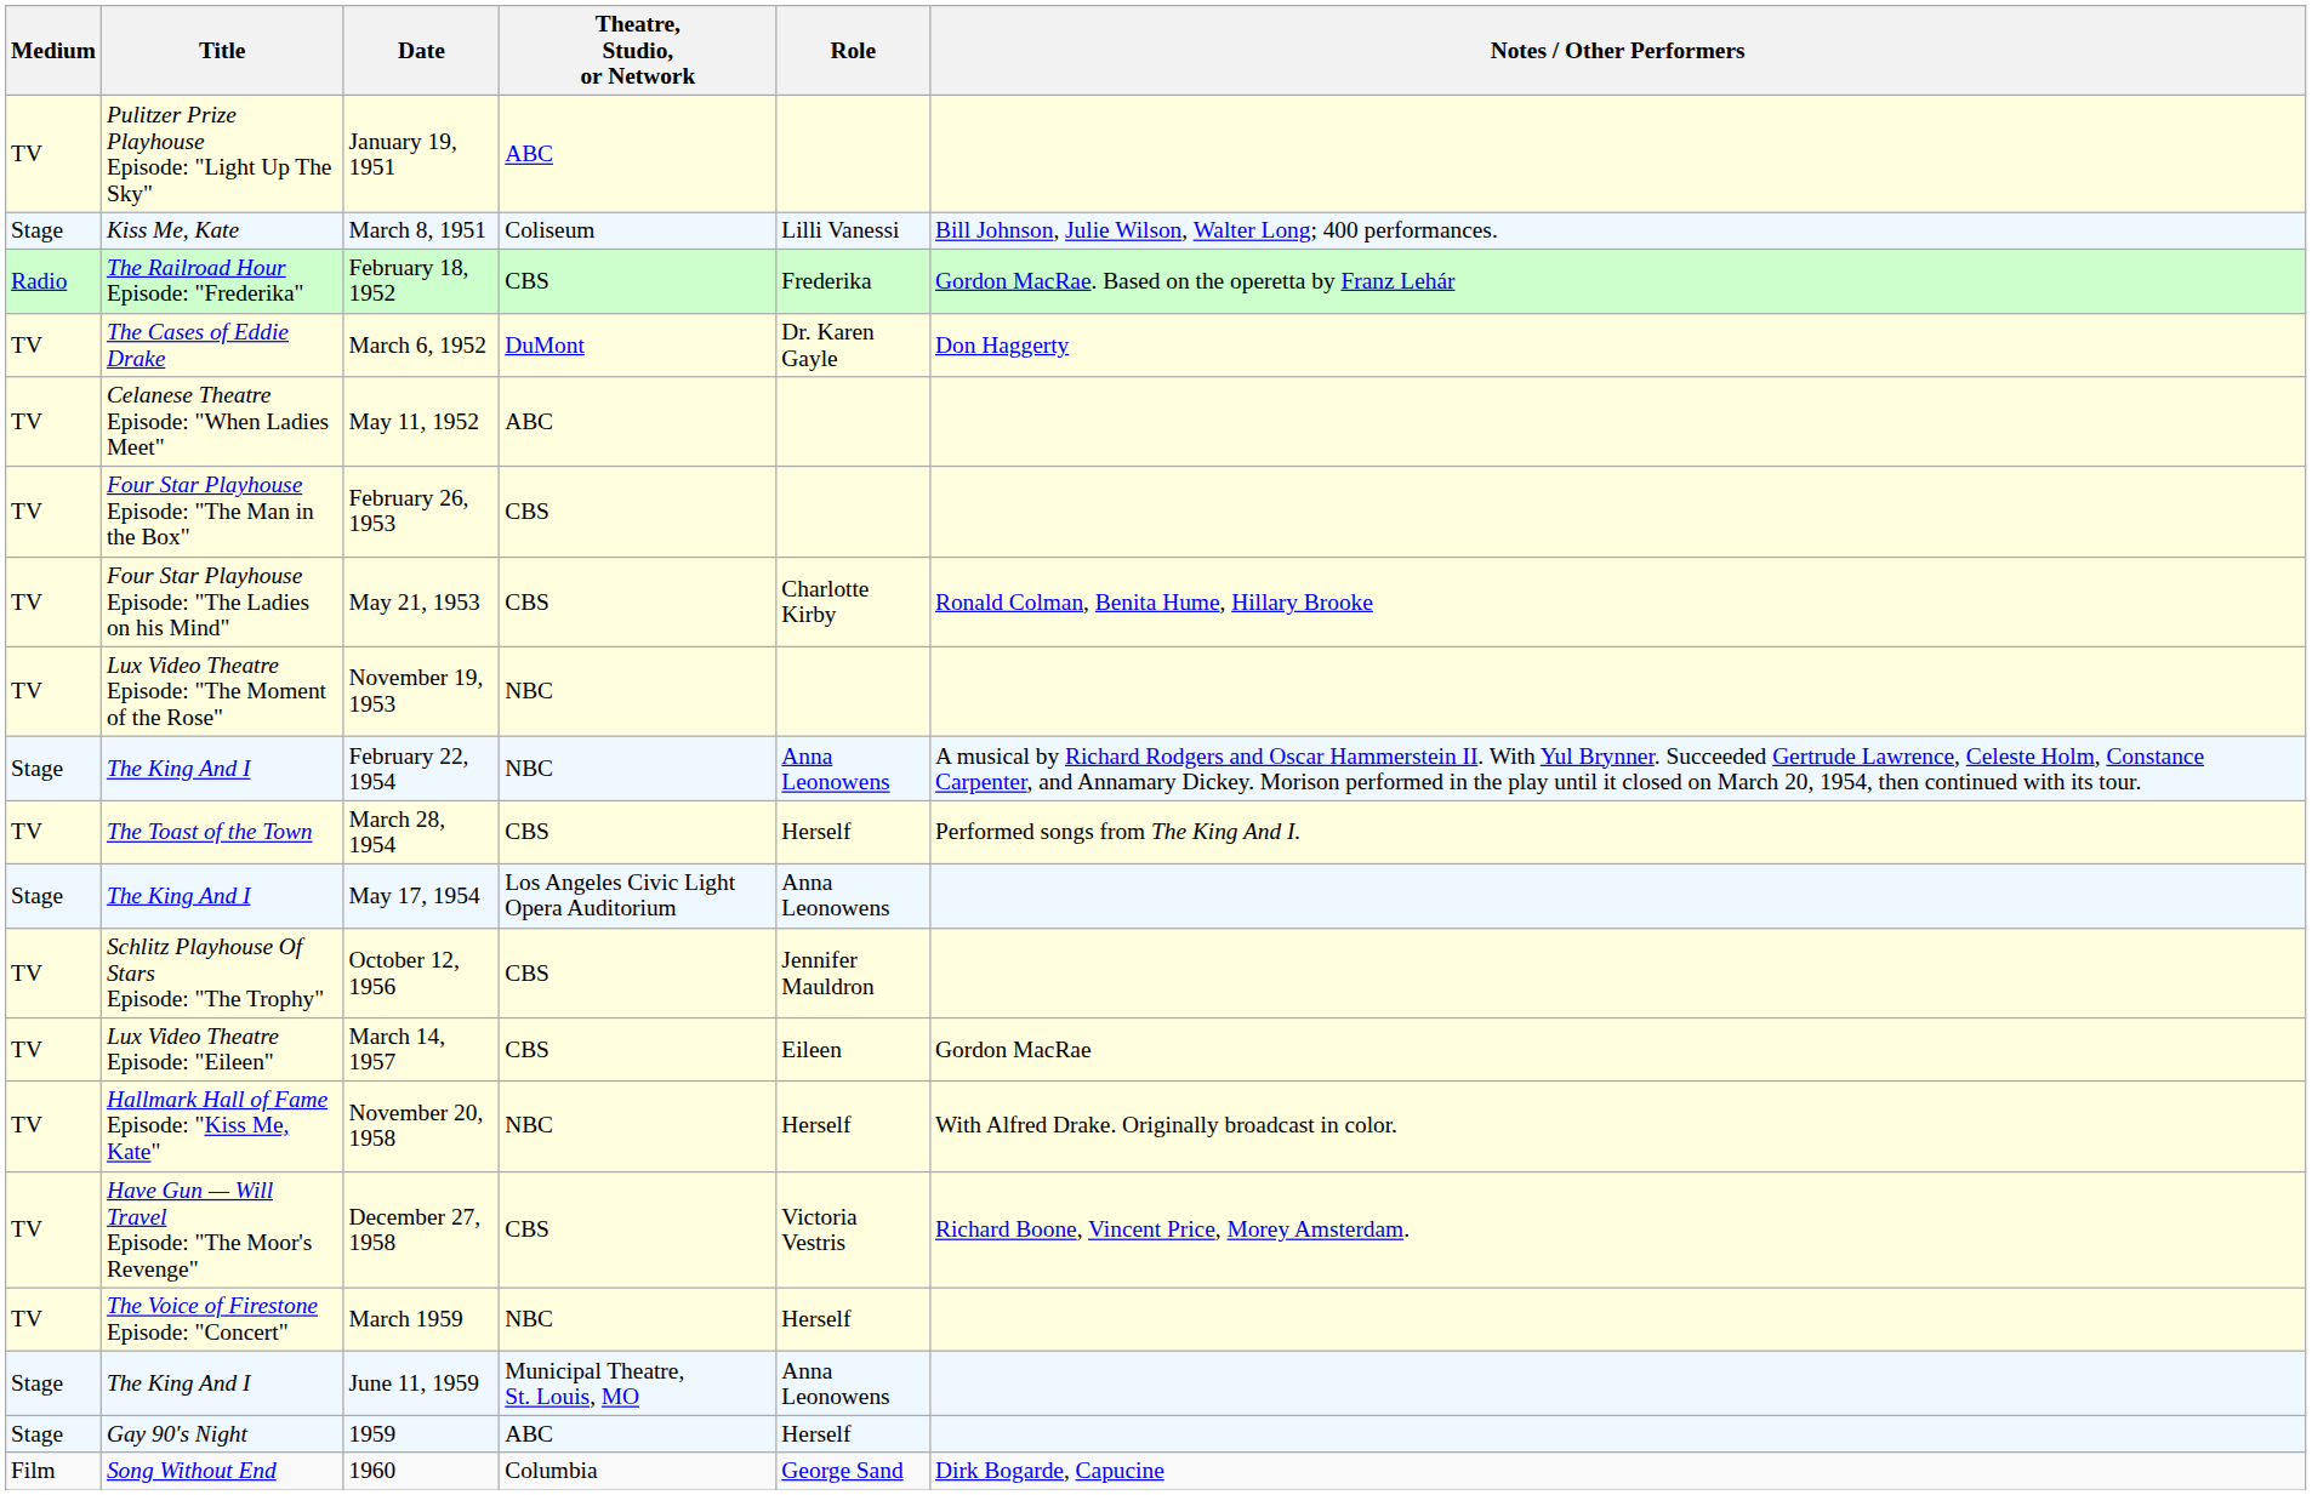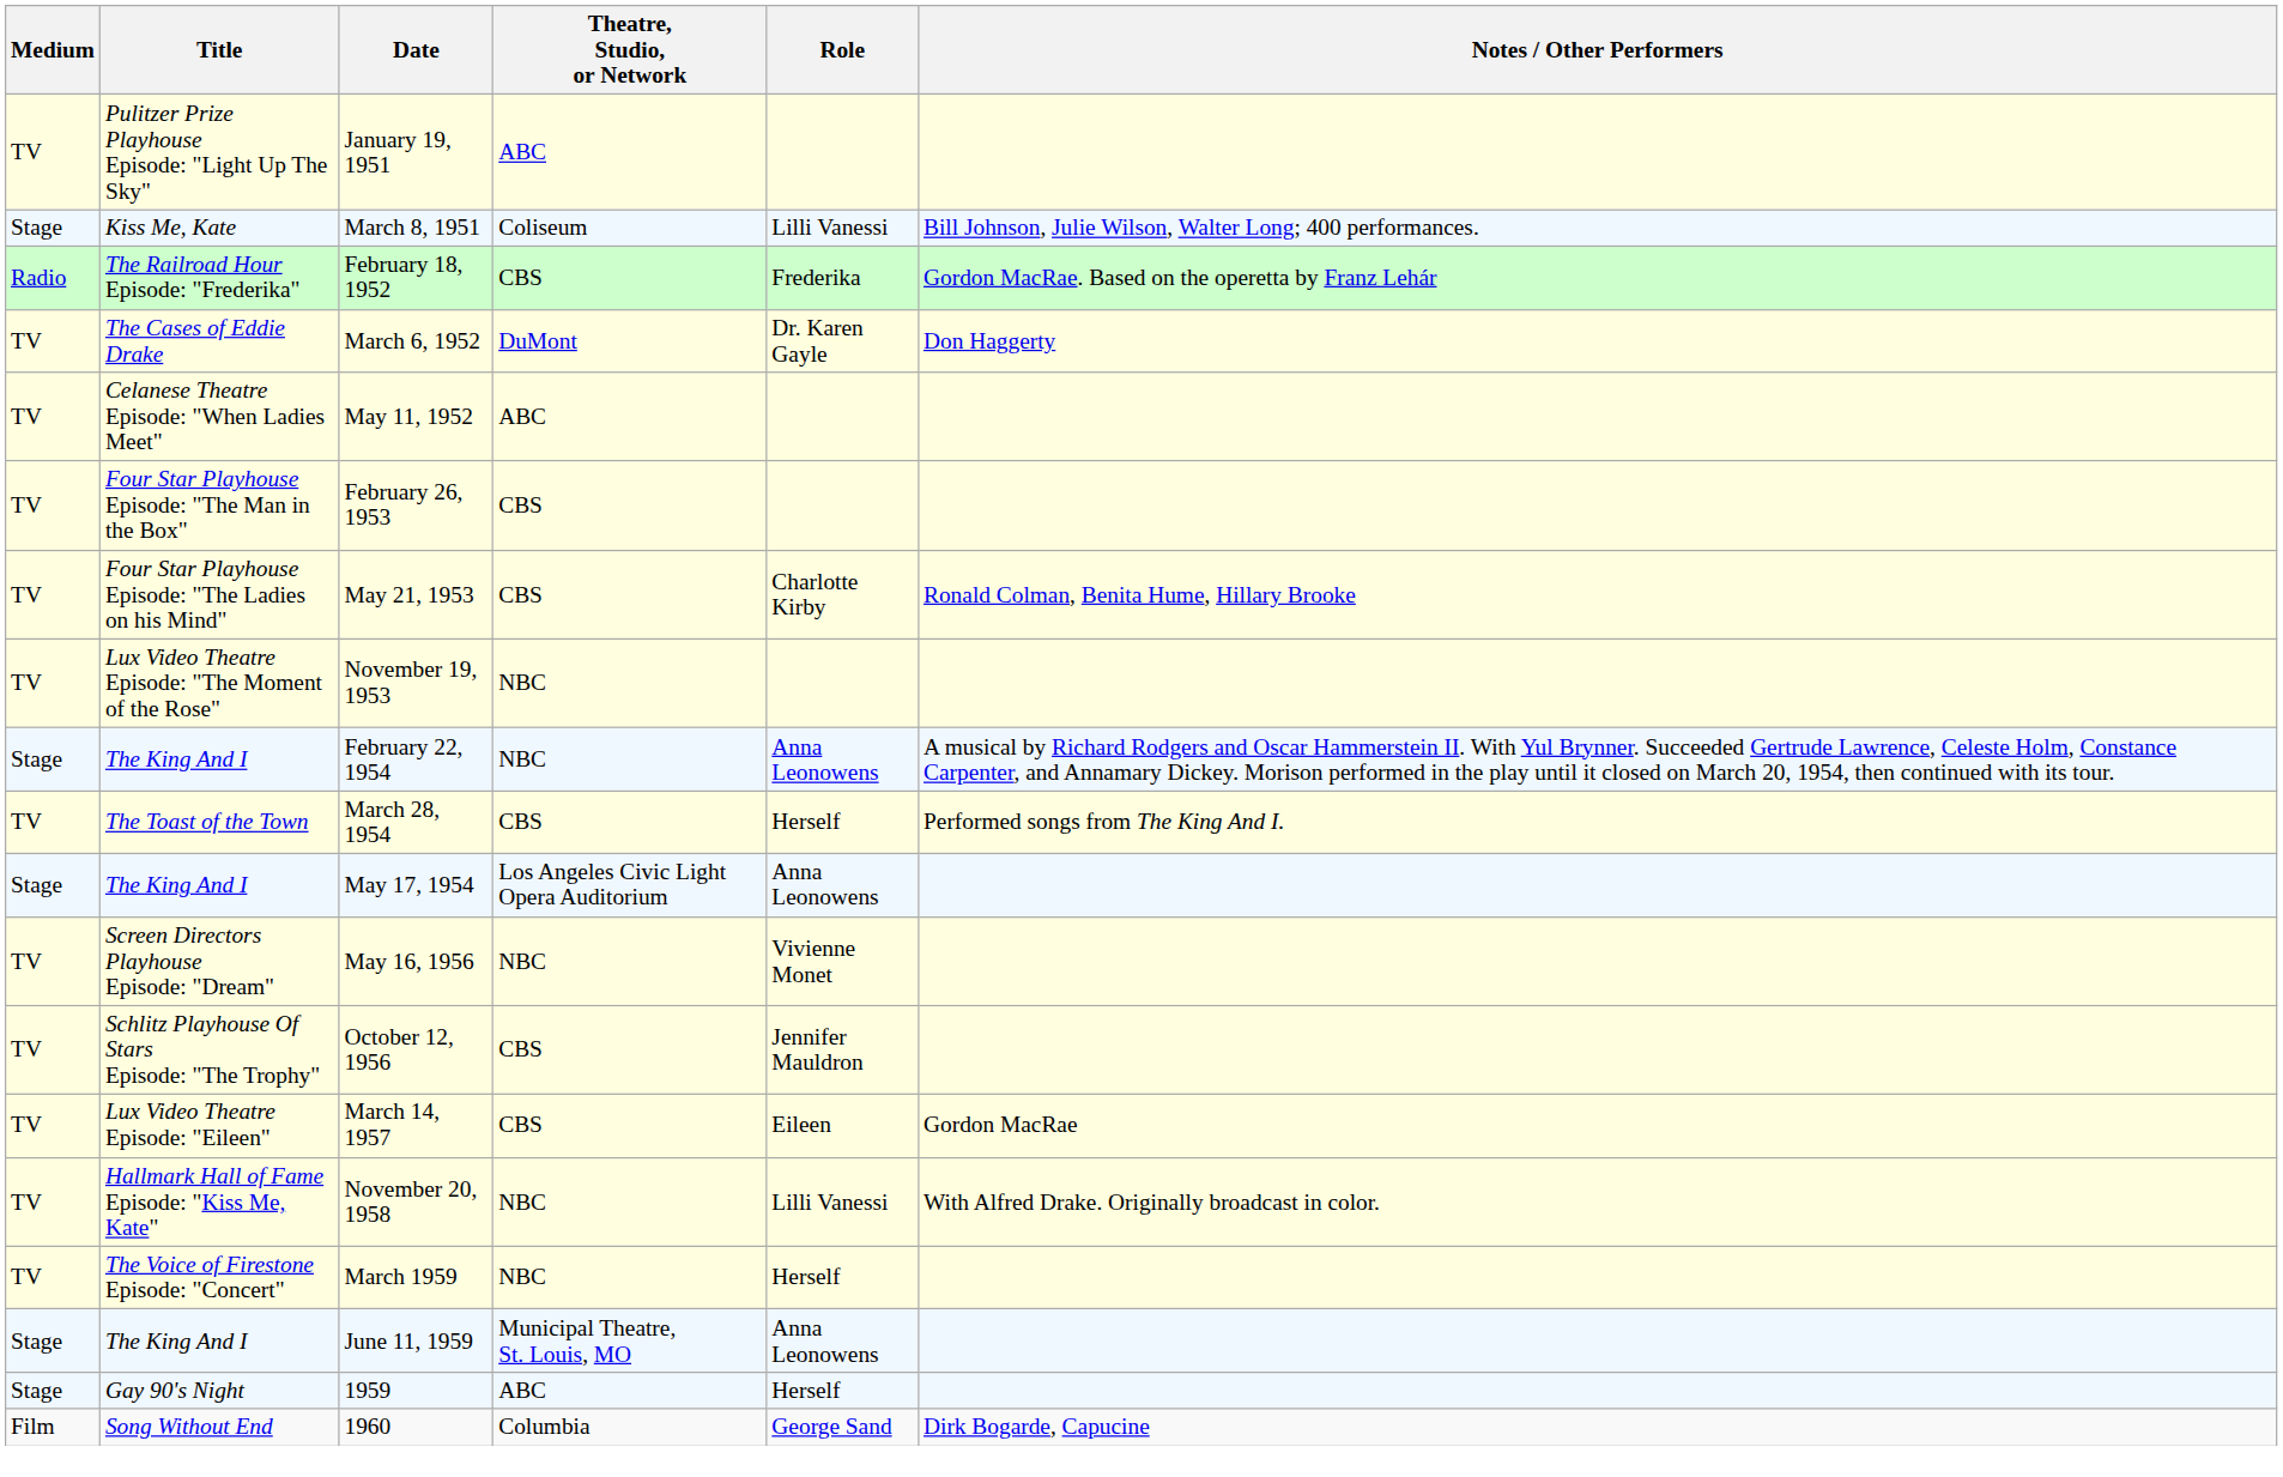 <table class=wikitable>
 <tr>
 <th>Medium</th>
 <th>Title</th>
 <th>Date</th>
 <th>Theatre,<br>Studio,<br>or Network</th>
 <th>Role</th>
 <th>Notes / Other Performers</th>
 </tr>
 <tr bgcolor=lightyellow>
 <td>TV</td>
 <td><em>Pulitzer Prize Playhouse</em><br>Episode: "Light Up The Sky"</td>
 <td>January 19, 1951</td>
 <td><a href='#'>ABC</a></td>
 <td></td>
 <td></td>
 </tr>
 <tr bgcolor=#F0F8FF>
 <td>Stage</td>
 <td><em>Kiss Me, Kate</em></td>
 <td>March 8, 1951</td>
 <td>Coliseum</td>
 <td>Lilli Vanessi</td>
 <td><a href='#'>Bill Johnson</a>, <a href='#'>Julie Wilson</a>, <a href='#'>Walter Long</a>; 400 performances.</td>
 </tr>
 <tr bgcolor=CCFFCC>
 <td><a href='#'>Radio</a></td>
 <td><em><a href='#'>The Railroad Hour</a></em><br>Episode: "Frederika"</td>
 <td>February 18, 1952</td>
 <td>CBS</td>
 <td>Frederika</td>
 <td><a href='#'>Gordon MacRae</a>. Based on the operetta by <a href='#'>Franz Lehár</a></td>
 </tr>
 <tr bgcolor=lightyellow>
 <td>TV</td>
 <td><em><a href='#'>The Cases of Eddie Drake</a></em></td>
 <td>March 6, 1952</td>
 <td><a href='#'>DuMont</a></td>
 <td>Dr. Karen Gayle</td>
 <td><a href='#'>Don Haggerty</a></td>
 </tr>
 <tr bgcolor=lightyellow>
 <td>TV</td>
 <td><em>Celanese Theatre</em><br>Episode: "When Ladies Meet"</td>
 <td>May 11, 1952</td>
 <td>ABC</td>
 <td></td>
 <td></td>
 </tr>
 <tr bgcolor=lightyellow>
 <td>TV</td>
 <td><em><a href='#'>Four Star Playhouse</a></em><br>Episode: "The Man in the Box"</td>
 <td>February 26, 1953</td>
 <td>CBS</td>
 <td></td>
 <td></td>
 </tr>
 <tr bgcolor=lightyellow>
 <td>TV</td>
 <td><em>Four Star Playhouse</em><br>Episode: "The Ladies on his Mind"</td>
 <td>May 21, 1953</td>
 <td>CBS</td>
 <td>Charlotte Kirby</td>
 <td><a href='#'>Ronald Colman</a>, <a href='#'>Benita Hume</a>, <a href='#'>Hillary Brooke</a></td>
 </tr>
 <tr bgcolor=lightyellow>
 <td>TV</td>
 <td><em>Lux Video Theatre</em><br>Episode: "The Moment of the Rose"</td>
 <td>November 19, 1953</td>
 <td>NBC</td>
 <td></td>
 <td></td>
 </tr>
 <tr bgcolor=#F0F8FF>
 <td>Stage</td>
 <td><em><a href='#'>The King And I</a></em></td>
 <td>February 22, 1954</td>
 <td>NBC</td>
 <td><a href='#'>Anna Leonowens</a></td>
 <td>A musical by <a href='#'>Richard Rodgers and Oscar Hammerstein II</a>. With <a href='#'>Yul Brynner</a>. Succeeded <a href='#'>Gertrude Lawrence</a>, <a href='#'>Celeste Holm</a>, <a href='#'>Constance Carpenter</a>, and Annamary Dickey. Morison performed in the play until it closed on March 20, 1954, then continued with its tour.</td>
 </tr>
 <tr bgcolor=lightyellow>
 <td>TV</td>
 <td><em><a href='#'>The Toast of the Town</a></em></td>
 <td>March 28, 1954</td>
 <td>CBS</td>
 <td>Herself</td>
 <td>Performed songs from <em>The King And I.</em></td>
 </tr>
 <tr bgcolor=#F0F8FF>
 <td>Stage</td>
 <td><em><a href='#'>The King And I</a></em></td>
 <td>May 17, 1954</td>
 <td>Los Angeles Civic Light Opera Auditorium</td>
 <td>Anna Leonowens</td>
 <td></td>
 </tr>
 <tr bgcolor=lightyellow>
 <td>TV</td>
+<td><em>Screen Directors Playhouse</em><br>Episode: "Dream"</td>
+<td>May 16, 1956</td>
+<td>NBC</td>
+<td>Vivienne Monet</td>
+<td></td>
+</tr>
+<tr bgcolor=lightyellow>
+<td>TV</td>
 <td><em>Schlitz Playhouse Of Stars</em> <br>Episode: "The Trophy"</td>
 <td>October 12, 1956</td>
 <td>CBS</td>
 <td>Jennifer Mauldron</td>
 <td></td>
 </tr>
 <tr bgcolor=lightyellow>
 <td>TV</td>
 <td><em>Lux Video Theatre</em><br>Episode: "Eileen"</td>
 <td>March 14, 1957</td>
 <td>CBS</td>
 <td>Eileen</td>
 <td>Gordon MacRae</td>
 </tr>
 <tr bgcolor=lightyellow>
 <td>TV</td>
 <td><em><a href='#'>Hallmark Hall of Fame</a></em><br>Episode: "<a href='#'>Kiss Me, Kate</a>"</td>
 <td>November 20, 1958</td>
 <td>NBC</td>
-<td>Herself</td>
+<td>Lilli Vanessi</td>
 <td>With Alfred Drake. Originally broadcast in color.</td>
-</tr>
-<tr bgcolor=lightyellow>
-<td>TV</td>
-<td><em><a href='#'>Have Gun &mdash; Will Travel</a></em><br>Episode: "The Moor's Revenge"</td>
-<td>December 27, 1958</td>
-<td>CBS</td>
-<td>Victoria Vestris</td>
-<td><a href='#'>Richard Boone</a>, <a href='#'>Vincent Price</a>, <a href='#'>Morey Amsterdam</a>.</td>
 </tr>
 <tr bgcolor=lightyellow>
 <td>TV</td>
 <td><em><a href='#'>The Voice of Firestone</a></em><br>Episode: "Concert"</td>
 <td>March 1959</td>
 <td>NBC</td>
 <td>Herself</td>
 <td></td>
 </tr>
 <tr bgcolor=#F0F8FF>
 <td>Stage</td>
 <td><em>The King And I</em></td>
 <td>June 11, 1959</td>
 <td>Municipal Theatre,<br><a href='#'>St. Louis</a>, <a href='#'>MO</a></td>
 <td>Anna Leonowens</td>
 <td></td>
 </tr>
 <tr bgcolor=#F0F8FF>
 <td>Stage</td>
 <td><em>Gay 90's Night</em></td>
 <td>1959</td>
 <td>ABC</td>
 <td>Herself</td>
 <td></td>
 </tr>
 <tr>
 <td>Film</td>
 <td><em><a href='#'>Song Without End</a></em></td>
 <td>1960</td>
 <td>Columbia</td>
 <td><a href='#'>George Sand</a></td>
 <td><a href='#'>Dirk Bogarde</a>, <a href='#'>Capucine</a></td>
 </tr>
 </table>
